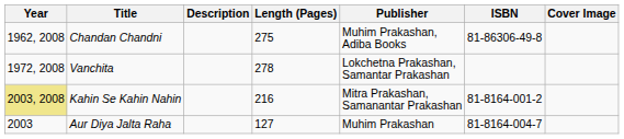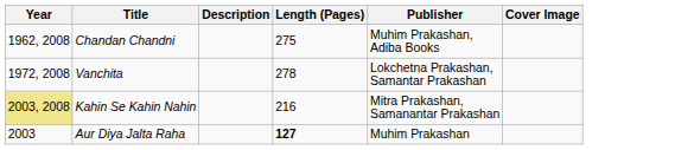 <table class="wikitable">
 <tr>
 <th>Year</th>
 <th>Title</th>
 <th>Description</th>
 <th>Length (Pages)</th>
 <th>Publisher</th>
-<th>ISBN</th>
 <th>Cover Image</th>
 </tr>
 <tr>
 <td>1962, 2008</td>
 <td><em>Chandan Chandni</em></td>
 <td></td>
 <td>275</td>
 <td>Muhim Prakashan,<br>Adiba Books</td>
-<td>81-86306-49-8</td>
 <td></td>
 </tr>
 <tr>
 <td>1972, 2008</td>
 <td><em>Vanchita</em></td>
 <td></td>
 <td>278</td>
 <td>Lokchetna Prakashan,<br>Samantar Prakashan</td>
 <td></td>
-<td></td>
 </tr>
 <tr>
 <td style="background: khaki;">2003, 2008</td>
 <td><em>Kahin Se Kahin Nahin</em></td>
 <td></td>
 <td>216</td>
 <td>Mitra Prakashan,<br>Samanantar Prakashan</td>
-<td>81-8164-001-2</td>
 <td></td>
 </tr>
 <tr>
 <td>2003</td>
 <td><em>Aur Diya Jalta Raha</em></td>
 <td></td>
-<td>127</td>
+<td><strong>127</strong></td>
 <td>Muhim Prakashan</td>
-<td>81-8164-004-7</td>
 <td></td>
 </tr>
 </table>
